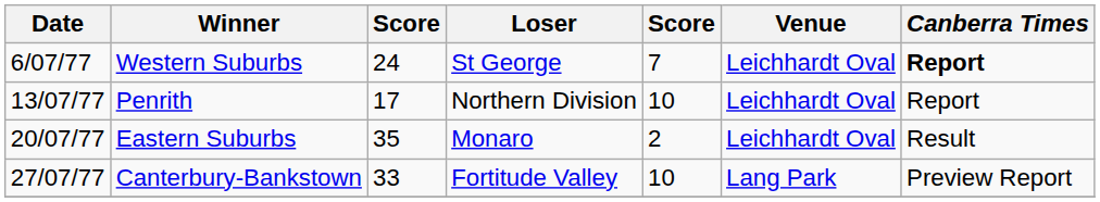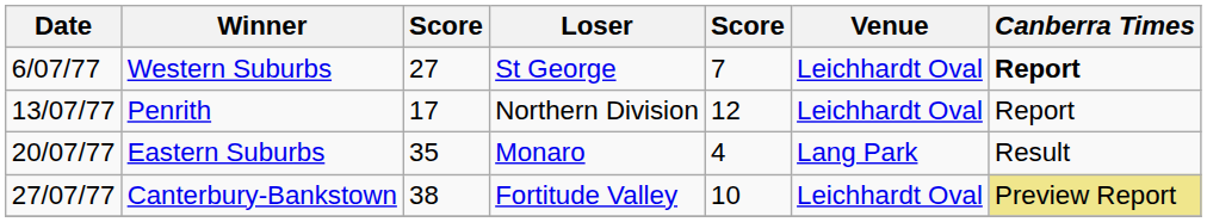 <table class="wikitable">
 <tr>
 <th>Date</th>
 <th>Winner</th>
 <th>Score</th>
 <th>Loser</th>
 <th>Score</th>
 <th>Venue</th>
 <th><em>Canberra Times</em></th>
 </tr>
 <tr>
 <td>6/07/77</td>
 <td> <a href='#'>Western Suburbs</a></td>
-<td>24</td>
+<td>27</td>
 <td> <a href='#'>St George</a></td>
 <td>7</td>
 <td><a href='#'>Leichhardt Oval</a></td>
 <td><strong>Report</strong></td>
 </tr>
 <tr>
 <td>13/07/77</td>
 <td> <a href='#'>Penrith</a></td>
 <td>17</td>
 <td>Northern Division</td>
-<td>10</td>
+<td>12</td>
 <td><a href='#'>Leichhardt Oval</a></td>
 <td>Report</td>
 </tr>
 <tr>
 <td>20/07/77</td>
 <td> <a href='#'>Eastern Suburbs</a></td>
 <td>35</td>
 <td> <a href='#'>Monaro</a></td>
-<td>2</td>
-<td><a href='#'>Leichhardt Oval</a></td>
+<td>4</td>
+<td><a href='#'>Lang Park</a></td>
 <td>Result</td>
 </tr>
 <tr>
 <td>27/07/77</td>
 <td> <a href='#'>Canterbury-Bankstown</a></td>
-<td>33</td>
+<td>38</td>
 <td> <a href='#'>Fortitude Valley</a></td>
 <td>10</td>
-<td><a href='#'>Lang Park</a></td>
-<td>Preview Report</td>
+<td><a href='#'>Leichhardt Oval</a></td>
+<td style="background: khaki;">Preview Report</td>
 </tr>
 <tr>
 </tr>
 </table>
